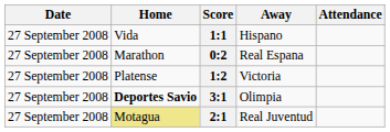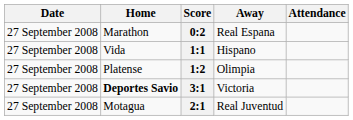 <table class="wikitable">
 <tr>
 <th>Date</th>
 <th>Home</th>
 <th>Score</th>
 <th>Away</th>
 <th>Attendance</th>
 </tr>
 <tr>
 <td>27 September 2008</td>
+<td>Marathon</td>
+<th>0:2</th>
+<td>Real Espana</td>
+<td></td>
+</tr>
+<tr>
+<td>27 September 2008</td>
 <td>Vida</td>
 <th>1:1</th>
 <td>Hispano</td>
 <td></td>
 </tr>
 <tr>
 <td>27 September 2008</td>
-<td>Marathon</td>
-<th>0:2</th>
-<td>Real Espana</td>
-<td></td>
-</tr>
-<tr>
-<td>27 September 2008</td>
 <td>Platense</td>
 <th>1:2</th>
-<td>Victoria</td>
+<td>Olimpia</td>
 <td></td>
 </tr>
 <tr>
 <td>27 September 2008</td>
 <td><strong>Deportes Savio</strong></td>
 <th>3:1</th>
-<td>Olimpia</td>
+<td>Victoria</td>
 <td></td>
 </tr>
 <tr>
 <td>27 September 2008</td>
-<td style="background: khaki;">Motagua</td>
+<td>Motagua</td>
 <th>2:1</th>
 <td>Real Juventud</td>
 <td></td>
 </tr>
 </table>
